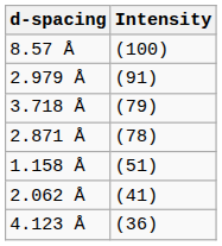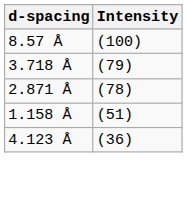 <table class="wikitable">
 <tr>
 <th>d-spacing</th>
 <th>Intensity</th>
 </tr>
 <tr>
 <td>8.57 Å</td>
 <td>(100)</td>
-</tr>
-<tr>
-<td>2.979 Å</td>
-<td>(91)</td>
 </tr>
 <tr>
 <td>3.718 Å</td>
 <td>(79)</td>
 </tr>
 <tr>
 <td>2.871 Å</td>
 <td>(78)</td>
 </tr>
 <tr>
 <td>1.158 Å</td>
 <td>(51)</td>
 </tr>
 <tr>
-<td>2.062 Å</td>
-<td>(41)</td>
-</tr>
-<tr>
 <td>4.123 Å</td>
 <td>(36)</td>
 </tr>
 </table>
